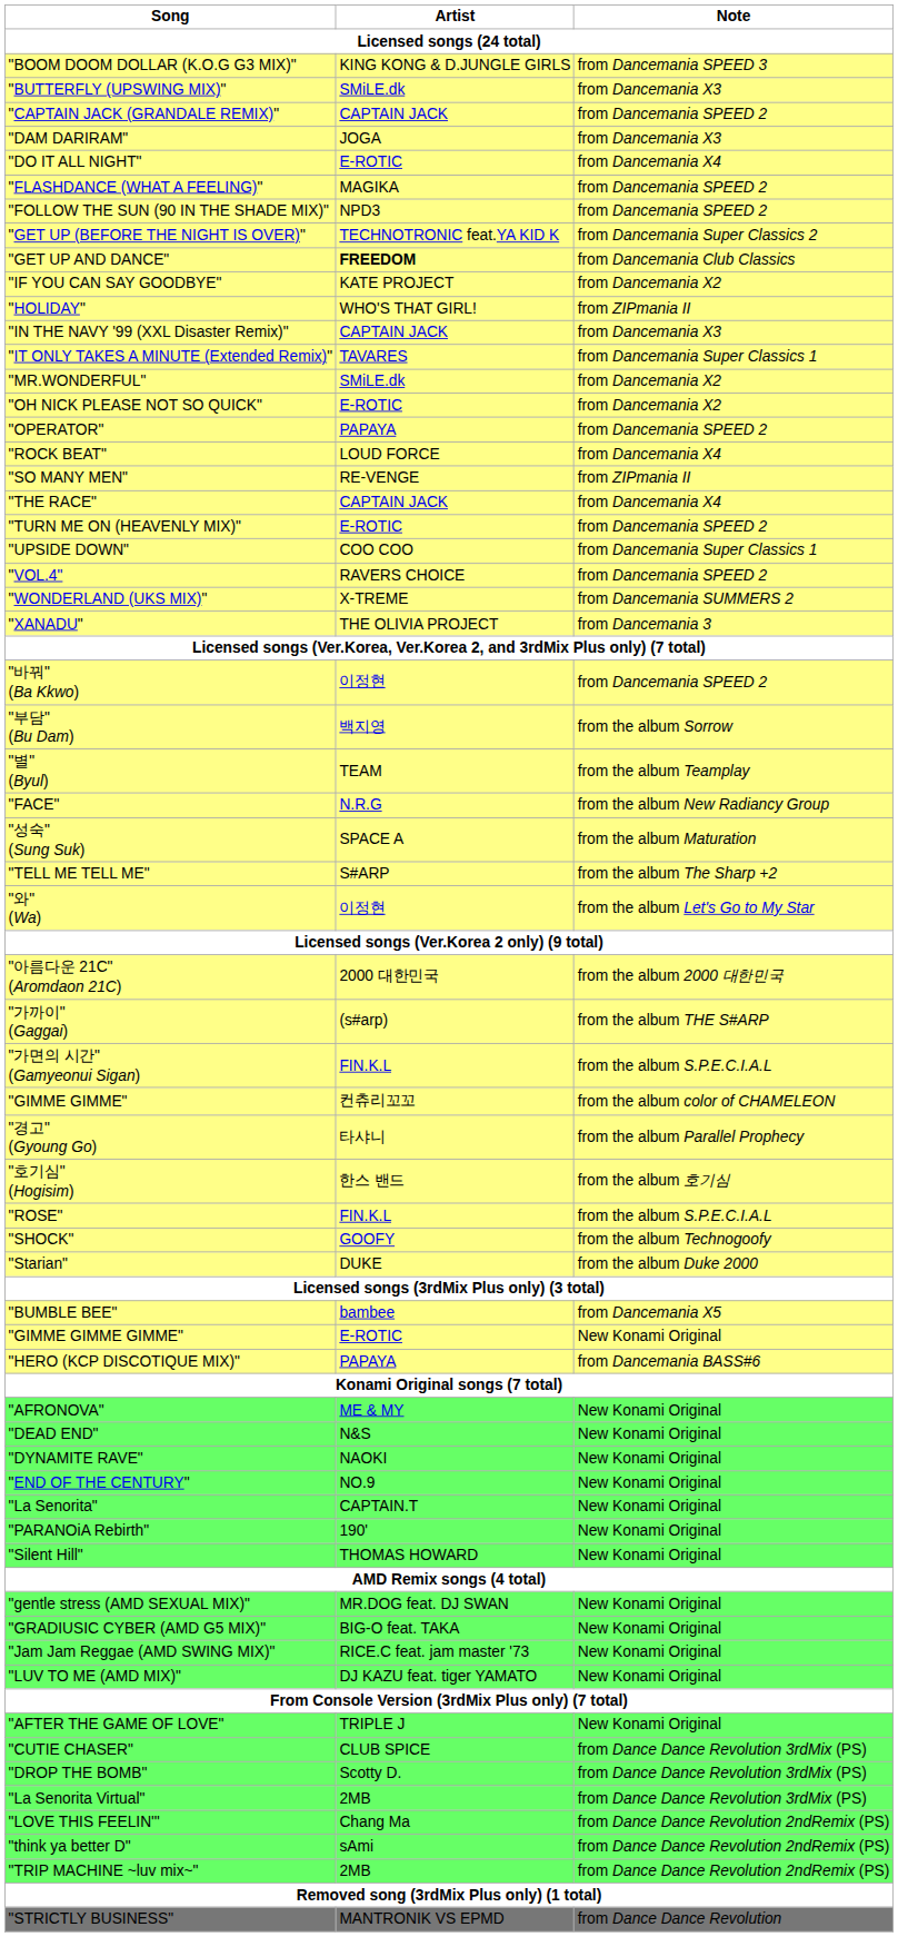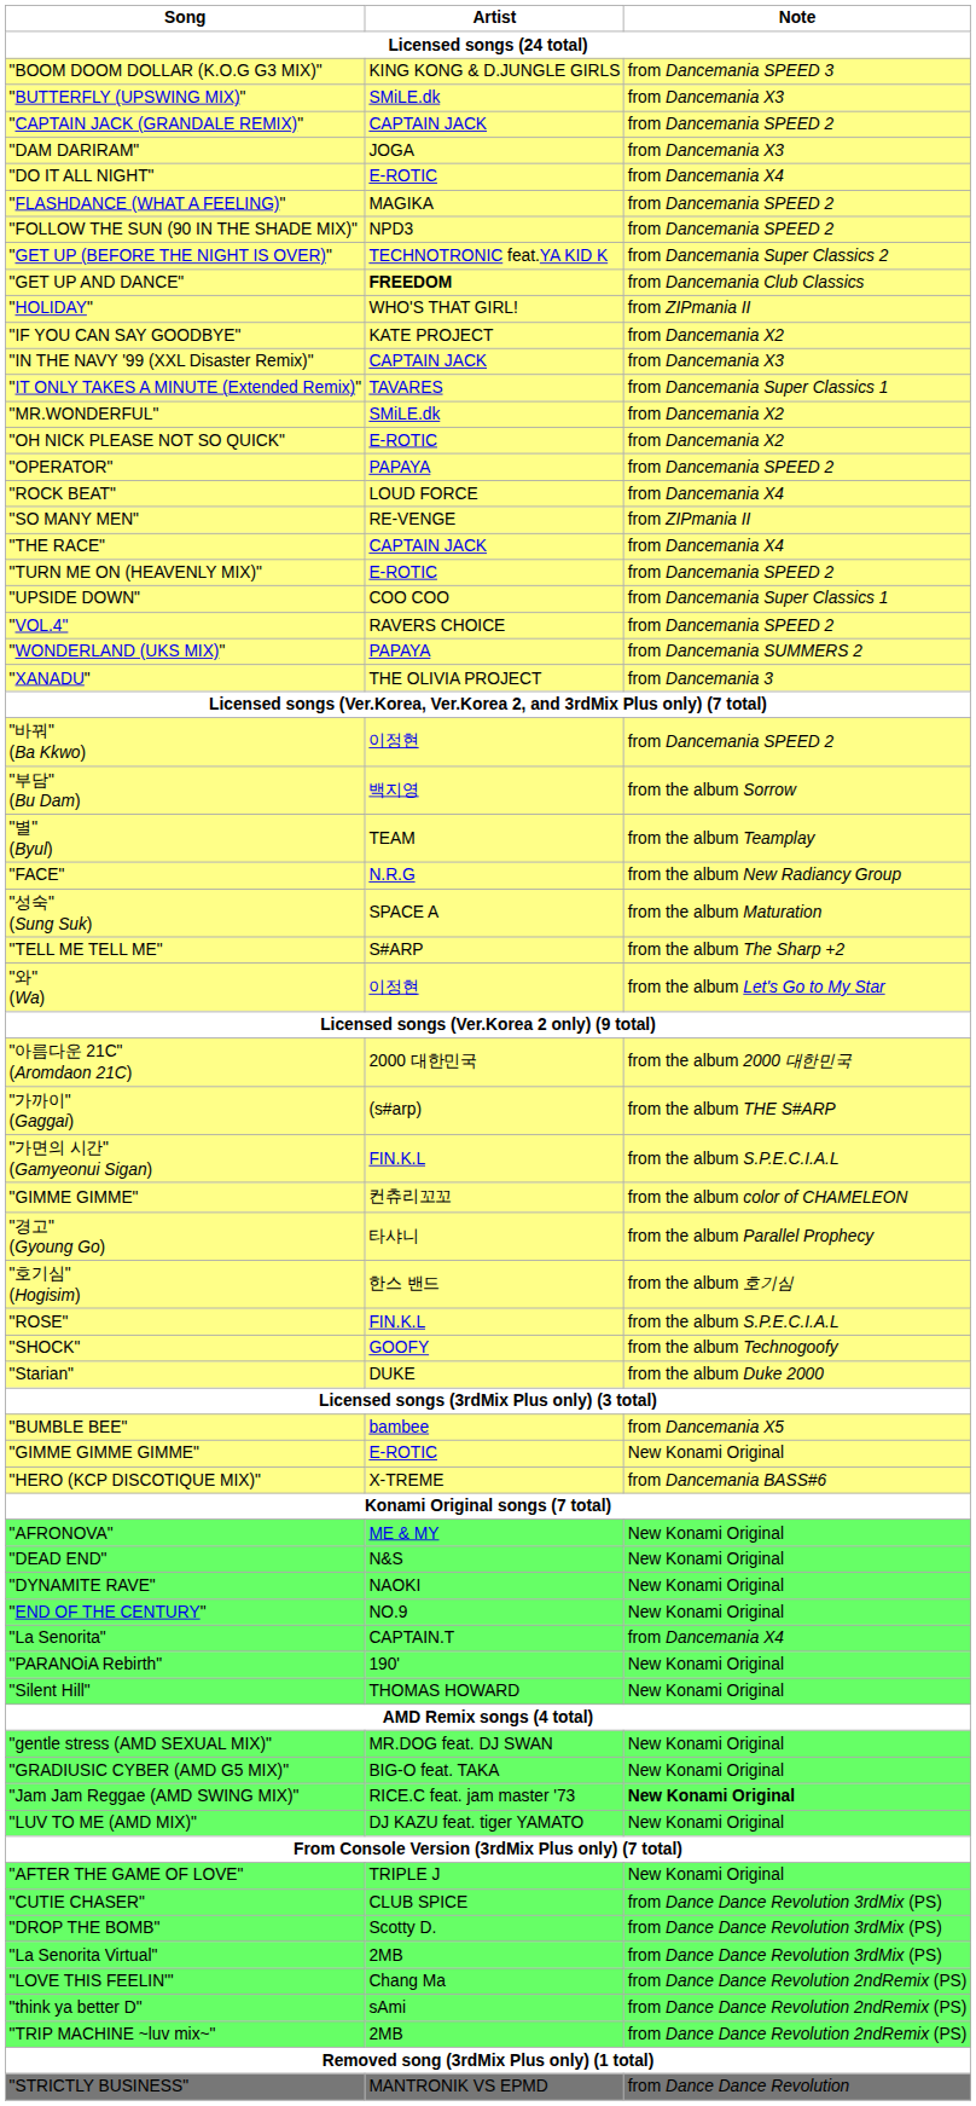 <table class="wikitable">
 <tr>
 <th style="background:#fff;">Song</th>
 <th style="background:#fff;">Artist</th>
 <th style="background:#fff;">Note</th>
 </tr>
 <tr>
 <th colspan="3" style="background:#ffffff;">Licensed songs (24 total)</th>
 </tr>
 <tr style="background:#ffff88;">
 <td>"BOOM DOOM DOLLAR (K.O.G G3 MIX)"</td>
 <td>KING KONG & D.JUNGLE GIRLS</td>
 <td>from <em>Dancemania SPEED 3</em></td>
 </tr>
 <tr style="background:#ffff88;">
 <td>"<a href='#'>BUTTERFLY (UPSWING MIX)</a>"</td>
 <td><a href='#'>SMiLE.dk</a></td>
 <td>from <em>Dancemania X3</em></td>
 </tr>
 <tr style="background:#ffff88;">
 <td>"<a href='#'>CAPTAIN JACK (GRANDALE REMIX)</a>"</td>
 <td><a href='#'>CAPTAIN JACK</a></td>
 <td>from <em>Dancemania SPEED 2</em></td>
 </tr>
 <tr style="background:#ffff88;">
 <td>"DAM DARIRAM"</td>
 <td>JOGA</td>
 <td>from <em>Dancemania X3</em></td>
 </tr>
 <tr style="background:#ffff88;">
 <td>"DO IT ALL NIGHT"</td>
 <td><a href='#'>E-ROTIC</a></td>
 <td>from <em>Dancemania X4</em></td>
 </tr>
 <tr style="background:#ffff88;">
 <td>"<a href='#'>FLASHDANCE (WHAT A FEELING)</a>"</td>
 <td>MAGIKA</td>
 <td>from <em>Dancemania SPEED 2</em></td>
 </tr>
 <tr style="background:#ffff88;">
 <td>"FOLLOW THE SUN (90 IN THE SHADE MIX)"</td>
 <td>NPD3</td>
 <td>from <em>Dancemania SPEED 2</em></td>
 </tr>
 <tr style="background:#ffff88;">
 <td>"<a href='#'>GET UP (BEFORE THE NIGHT IS OVER)</a>"</td>
 <td><a href='#'>TECHNOTRONIC</a> feat.<a href='#'>YA KID K</a></td>
 <td>from <em>Dancemania Super Classics 2</em></td>
 </tr>
 <tr style="background:#ffff88;">
 <td>"GET UP AND DANCE"</td>
 <td><strong>FREEDOM</strong></td>
 <td>from <em>Dancemania Club Classics</em></td>
 </tr>
 <tr style="background:#ffff88;">
+<td>"<a href='#'>HOLIDAY</a>"</td>
+<td>WHO'S THAT GIRL!</td>
+<td>from <em>ZIPmania II</em></td>
+</tr>
+<tr style="background:#ffff88;">
 <td>"IF YOU CAN SAY GOODBYE"</td>
 <td>KATE PROJECT</td>
 <td>from <em>Dancemania X2</em></td>
-</tr>
-<tr style="background:#ffff88;">
-<td>"<a href='#'>HOLIDAY</a>"</td>
-<td>WHO'S THAT GIRL!</td>
-<td>from <em>ZIPmania II</em></td>
 </tr>
 <tr style="background:#ffff88;">
 <td>"IN THE NAVY '99 (XXL Disaster Remix)"</td>
 <td><a href='#'>CAPTAIN JACK</a></td>
 <td>from <em>Dancemania X3</em></td>
 </tr>
 <tr style="background:#ffff88;">
 <td>"<a href='#'>IT ONLY TAKES A MINUTE (Extended Remix)</a>"</td>
 <td><a href='#'>TAVARES</a></td>
 <td>from <em>Dancemania Super Classics 1</em></td>
 </tr>
 <tr style="background:#ffff88;">
 <td>"MR.WONDERFUL"</td>
 <td><a href='#'>SMiLE.dk</a></td>
 <td>from <em>Dancemania X2</em></td>
 </tr>
 <tr style="background:#ffff88;">
 <td>"OH NICK PLEASE NOT SO QUICK"</td>
 <td><a href='#'>E-ROTIC</a></td>
 <td>from <em>Dancemania X2</em></td>
 </tr>
 <tr style="background:#ffff88;">
 <td>"OPERATOR"</td>
 <td><a href='#'>PAPAYA</a></td>
 <td>from <em>Dancemania SPEED 2</em></td>
 </tr>
 <tr style="background:#ffff88;">
 <td>"ROCK BEAT"</td>
 <td>LOUD FORCE</td>
 <td>from <em>Dancemania X4</em></td>
 </tr>
 <tr style="background:#ffff88;">
 <td>"SO MANY MEN"</td>
 <td>RE-VENGE</td>
 <td>from <em>ZIPmania II</em></td>
 </tr>
 <tr style="background:#ffff88;">
 <td>"THE RACE"</td>
 <td><a href='#'>CAPTAIN JACK</a></td>
 <td>from <em>Dancemania X4</em></td>
 </tr>
 <tr style="background:#ffff88;">
 <td>"TURN ME ON (HEAVENLY MIX)"</td>
 <td><a href='#'>E-ROTIC</a></td>
 <td>from <em>Dancemania SPEED 2</em></td>
 </tr>
 <tr style="background:#ffff88;">
 <td>"UPSIDE DOWN"</td>
 <td>COO COO</td>
 <td>from <em>Dancemania Super Classics 1</em></td>
 </tr>
 <tr style="background:#ffff88;">
 <td>"<a href='#'>VOL.4"</a></td>
 <td>RAVERS CHOICE</td>
 <td>from <em>Dancemania SPEED 2</em></td>
 </tr>
 <tr style="background:#ffff88;">
 <td>"<a href='#'>WONDERLAND (UKS MIX)</a>"</td>
-<td>X-TREME</td>
+<td><a href='#'>PAPAYA</a></td>
 <td>from <em>Dancemania SUMMERS 2</em></td>
 </tr>
 <tr style="background:#ffff88;">
 <td>"<a href='#'>XANADU</a>"</td>
 <td>THE OLIVIA PROJECT</td>
 <td>from <em>Dancemania 3</em></td>
 </tr>
 <tr>
 <th colspan="3" style="background:#ffffff;">Licensed songs (Ver.Korea, Ver.Korea 2, and 3rdMix Plus only) (7 total)</th>
 </tr>
 <tr style="background:#ffff88;">
 <td>"바꿔"<br>(<em>Ba Kkwo</em>)</td>
 <td><a href='#'>이정현</a></td>
 <td>from <em>Dancemania SPEED 2</em></td>
 </tr>
 <tr style="background:#ffff88;">
 <td>"부담"<br>(<em>Bu Dam</em>)</td>
 <td><a href='#'>백지영</a></td>
 <td>from the album <em>Sorrow</em></td>
 </tr>
 <tr style="background:#ffff88;">
 <td>"별"<br>(<em>Byul</em>)</td>
 <td>TEAM</td>
 <td>from the album <em>Teamplay</em></td>
 </tr>
 <tr style="background:#ffff88;">
 <td>"FACE"</td>
 <td><a href='#'>N.R.G</a></td>
 <td>from the album <em>New Radiancy Group</em></td>
 </tr>
 <tr style="background:#ffff88;">
 <td>"성숙"<br>(<em>Sung Suk</em>)</td>
 <td>SPACE A</td>
 <td>from the album <em>Maturation</em></td>
 </tr>
 <tr style="background:#ffff88;">
 <td>"TELL ME TELL ME"</td>
 <td>S#ARP</td>
 <td>from the album <em>The Sharp +2</em></td>
 </tr>
 <tr style="background:#ffff88;">
 <td>"와"<br>(<em>Wa</em>)</td>
 <td><a href='#'>이정현</a></td>
 <td>from the album <em><a href='#'>Let's Go to My Star</a></em></td>
 </tr>
 <tr>
 <th colspan="3" style="background:#ffffff;">Licensed songs (Ver.Korea 2 only) (9 total)</th>
 </tr>
 <tr style="background:#ffff88;">
 <td>"아름다운 21C"<br>(<em>Aromdaon 21C</em>)</td>
 <td>2000 대한민국</td>
 <td>from the album <em>2000 대한민국</em></td>
 </tr>
 <tr style="background:#ffff88;">
 <td>"가까이"<br>(<em>Gaggai</em>)</td>
 <td>(s#arp)</td>
 <td>from the album <em>THE S#ARP</em></td>
 </tr>
 <tr style="background:#ffff88;">
 <td>"가면의 시간"<br>(<em>Gamyeonui Sigan</em>)</td>
 <td><a href='#'>FIN.K.L</a></td>
 <td>from the album <em>S.P.E.C.I.A.L</em></td>
 </tr>
 <tr style="background:#ffff88;">
 <td>"GIMME GIMME"</td>
 <td>컨츄리꼬꼬</td>
 <td>from the album <em>color of CHAMELEON</em></td>
 </tr>
 <tr style="background:#ffff88;">
 <td>"경고"<br>(<em>Gyoung Go</em>)</td>
 <td>타샤니</td>
 <td>from the album <em>Parallel Prophecy</em></td>
 </tr>
 <tr style="background:#ffff88;">
 <td>"호기심"<br>(<em>Hogisim</em>)</td>
 <td>한스 밴드</td>
 <td>from the album <em>호기심</em></td>
 </tr>
 <tr style="background:#ffff88;">
 <td>"ROSE"</td>
 <td><a href='#'>FIN.K.L</a></td>
 <td>from the album <em>S.P.E.C.I.A.L</em></td>
 </tr>
 <tr style="background:#ffff88;">
 <td>"SHOCK"</td>
 <td><a href='#'>GOOFY</a></td>
 <td>from the album <em>Technogoofy</em></td>
 </tr>
 <tr style="background:#ffff88;">
 <td>"Starian"</td>
 <td>DUKE</td>
 <td>from the album <em>Duke 2000</em></td>
 </tr>
 <tr>
 <th colspan="3" style="background:#ffffff;">Licensed songs (3rdMix Plus only) (3 total)</th>
 </tr>
 <tr style="background:#ffff88;">
 <td>"BUMBLE BEE"</td>
 <td><a href='#'>bambee</a></td>
 <td>from <em>Dancemania X5</em></td>
 </tr>
 <tr style="background:#ffff88;">
 <td>"GIMME GIMME GIMME"</td>
 <td><a href='#'>E-ROTIC</a></td>
 <td>New Konami Original</td>
 </tr>
 <tr style="background:#ffff88;">
 <td>"HERO (KCP DISCOTIQUE MIX)"</td>
-<td><a href='#'>PAPAYA</a></td>
+<td>X-TREME</td>
 <td>from <em>Dancemania BASS#6</em></td>
 </tr>
 <tr>
 <th colspan="3" style="background:#ffffff;">Konami Original songs (7 total)</th>
 </tr>
 <tr style="background:#66ff66;">
 <td>"AFRONOVA"</td>
 <td><a href='#'>ME & MY</a></td>
 <td>New Konami Original</td>
 </tr>
 <tr style="background:#66ff66;">
 <td>"DEAD END"</td>
 <td>N&S</td>
 <td>New Konami Original</td>
 </tr>
 <tr style="background:#66ff66;">
 <td>"DYNAMITE RAVE"</td>
 <td>NAOKI</td>
 <td>New Konami Original</td>
 </tr>
 <tr style="background:#66ff66;">
 <td>"<a href='#'>END OF THE CENTURY</a>"</td>
 <td>NO.9</td>
 <td>New Konami Original</td>
 </tr>
 <tr style="background:#66ff66;">
 <td>"La Senorita"</td>
 <td>CAPTAIN.T</td>
-<td>New Konami Original</td>
+<td>from <em>Dancemania X4</em></td>
 </tr>
 <tr style="background:#66ff66;">
 <td>"PARANOiA Rebirth"</td>
 <td>190'</td>
 <td>New Konami Original</td>
 </tr>
 <tr style="background:#66ff66;">
 <td>"Silent Hill"</td>
 <td>THOMAS HOWARD</td>
 <td>New Konami Original</td>
 </tr>
 <tr>
 <th colspan="3" style="background:#ffffff;">AMD Remix songs (4 total)</th>
 </tr>
 <tr style="background:#66ff66;">
 <td>"gentle stress (AMD SEXUAL MIX)" </td>
 <td>MR.DOG feat. DJ SWAN</td>
 <td>New Konami Original</td>
 </tr>
 <tr style="background:#66ff66;">
 <td>"GRADIUSIC CYBER (AMD G5 MIX)" </td>
 <td>BIG-O feat. TAKA</td>
 <td>New Konami Original</td>
 </tr>
 <tr style="background:#66ff66;">
 <td>"Jam Jam Reggae (AMD SWING MIX)" </td>
 <td>RICE.C feat. jam master '73</td>
-<td>New Konami Original</td>
+<td><strong>New Konami Original</strong></td>
 </tr>
 <tr style="background:#66ff66;">
 <td>"LUV TO ME (AMD MIX)" </td>
 <td>DJ KAZU feat. tiger YAMATO</td>
 <td>New Konami Original</td>
 </tr>
 <tr>
 <th colspan="3" style="background:#ffffff;">From Console Version (3rdMix Plus only) (7 total)</th>
 </tr>
 <tr style="background:#66ff66;">
 <td>"AFTER THE GAME OF LOVE"</td>
 <td>TRIPLE J</td>
 <td>New Konami Original</td>
 </tr>
 <tr style="background:#66ff66;">
 <td>"CUTIE CHASER"</td>
 <td>CLUB SPICE</td>
 <td>from <em>Dance Dance Revolution 3rdMix</em> (PS)</td>
 </tr>
 <tr style="background:#66ff66;">
 <td>"DROP THE BOMB"</td>
 <td>Scotty D.</td>
 <td>from <em>Dance Dance Revolution 3rdMix</em> (PS)</td>
 </tr>
 <tr style="background:#66ff66;">
 <td>"La Senorita Virtual"</td>
 <td>2MB</td>
 <td>from <em>Dance Dance Revolution 3rdMix</em> (PS)</td>
 </tr>
 <tr style="background:#66ff66;">
 <td>"LOVE THIS FEELIN'"</td>
 <td>Chang Ma</td>
 <td>from <em>Dance Dance Revolution 2ndRemix</em> (PS)</td>
 </tr>
 <tr style="background:#66ff66;">
 <td>"think ya better D"</td>
 <td>sAmi</td>
 <td>from <em>Dance Dance Revolution 2ndRemix</em> (PS)</td>
 </tr>
 <tr style="background:#66ff66;">
 <td>"TRIP MACHINE ~luv mix~"</td>
 <td>2MB</td>
 <td>from <em>Dance Dance Revolution 2ndRemix</em> (PS)</td>
 </tr>
 <tr>
 <th colspan="3" style="background:#ffffff;">Removed song (3rdMix Plus only) (1 total)</th>
 </tr>
 <tr style="background:#777777;">
 <td>"STRICTLY BUSINESS"</td>
 <td>MANTRONIK VS EPMD</td>
 <td>from <em>Dance Dance Revolution</em></td>
 </tr>
 </table>
